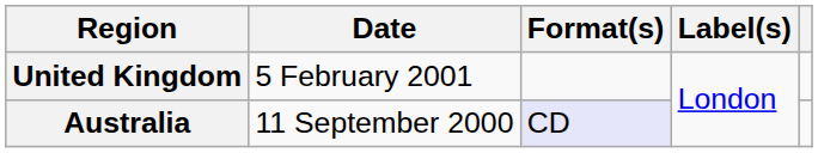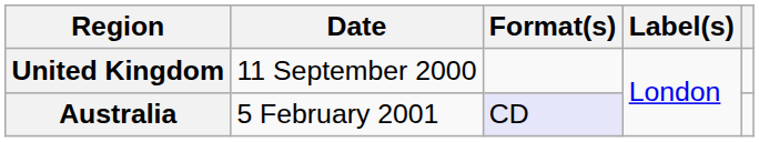 <table class="wikitable plainrowheaders">
 <tr>
 <th scope="col">Region</th>
 <th scope="col">Date</th>
 <th scope="col">Format(s)</th>
 <th scope="col">Label(s)</th>
 <th scope="col"></th>
 </tr>
 <tr>
 <th scope="row">United Kingdom</th>
-<td>5 February 2001</td>
+<td>11 September 2000</td>
 <td></td>
 <td rowspan="2"><a href='#'>London</a></td>
 <td></td>
 </tr>
 <tr>
 <th scope="row">Australia</th>
-<td>11 September 2000</td>
+<td>5 February 2001</td>
 <td style="background: lavender;">CD</td>
 <td></td>
 </tr>
 </table>
